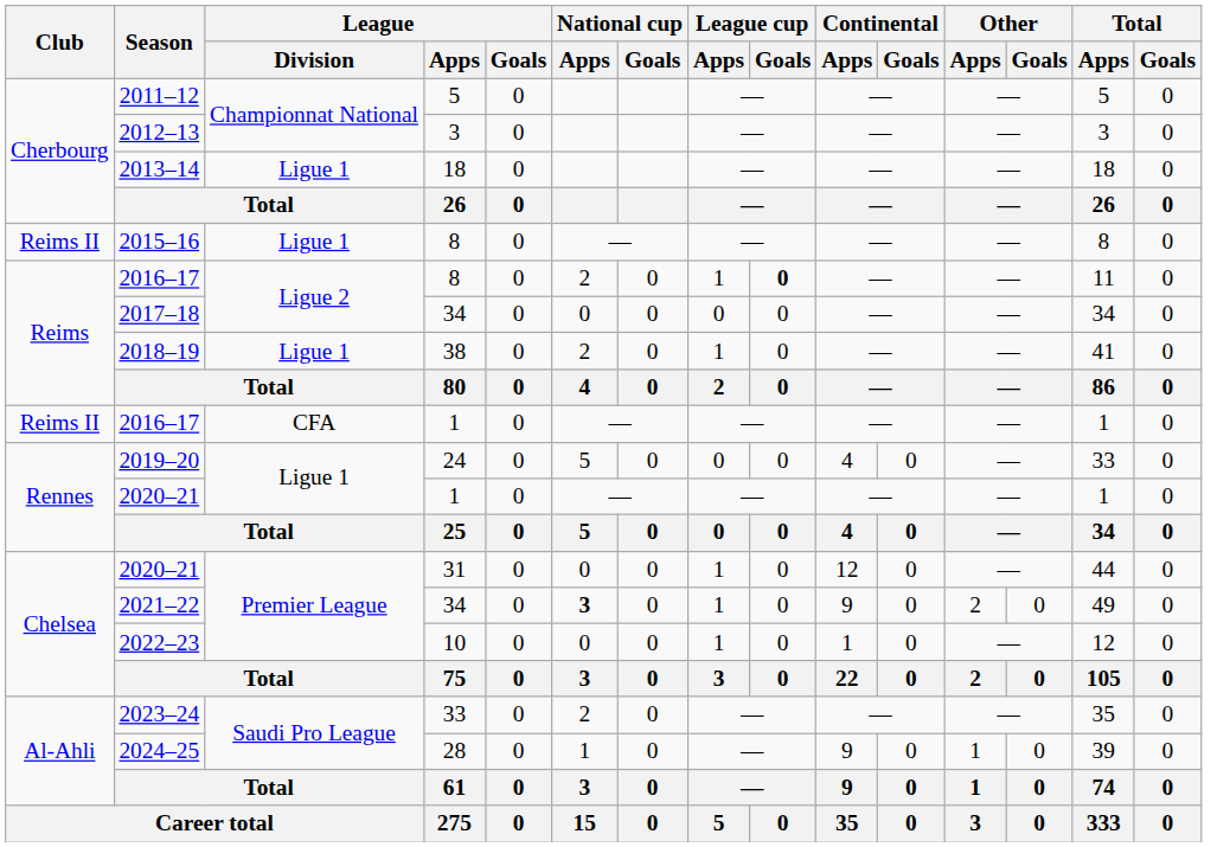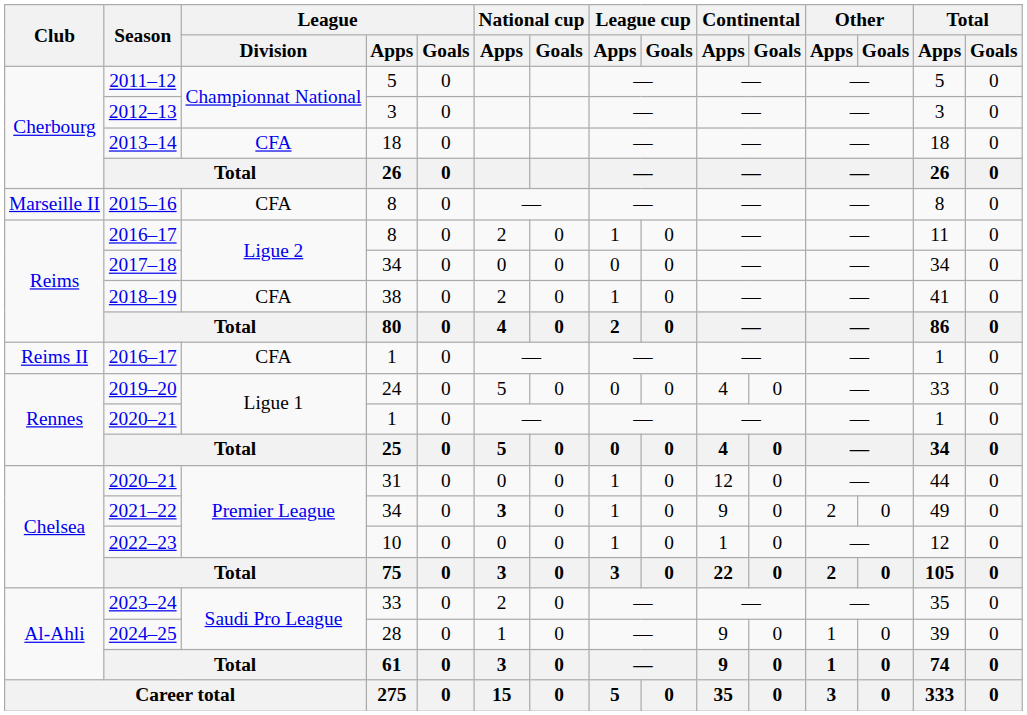 <table class="wikitable" style="text-align: center;">
 <tr>
 <th rowspan="2">Club</th>
 <th rowspan="2">Season</th>
 <th colspan="3">League</th>
 <th colspan="2">National cup</th>
 <th colspan="2">League cup</th>
 <th colspan="2">Continental</th>
 <th colspan="2">Other</th>
 <th colspan="2">Total</th>
 </tr>
 <tr>
 <th>Division</th>
 <th>Apps</th>
 <th>Goals</th>
 <th>Apps</th>
 <th>Goals</th>
 <th>Apps</th>
 <th>Goals</th>
 <th>Apps</th>
 <th>Goals</th>
 <th>Apps</th>
 <th>Goals</th>
 <th>Apps</th>
 <th>Goals</th>
 </tr>
 <tr>
 <td rowspan="4"><a href='#'>Cherbourg</a></td>
 <td><a href='#'>2011–12</a></td>
 <td rowspan="2"><a href='#'>Championnat National</a></td>
 <td>5</td>
 <td>0</td>
 <td></td>
 <td></td>
 <td colspan="2">—</td>
 <td colspan="2">—</td>
 <td colspan="2">—</td>
 <td>5</td>
 <td>0</td>
 </tr>
 <tr>
 <td><a href='#'>2012–13</a></td>
 <td>3</td>
 <td>0</td>
 <td></td>
 <td></td>
 <td colspan="2">—</td>
 <td colspan="2">—</td>
 <td colspan="2">—</td>
 <td>3</td>
 <td>0</td>
 </tr>
 <tr>
 <td><a href='#'>2013–14</a></td>
-<td><a href='#'>Ligue 1</a></td>
+<td><a href='#'>CFA</a></td>
 <td>18</td>
 <td>0</td>
 <td></td>
 <td></td>
 <td colspan="2">—</td>
 <td colspan="2">—</td>
 <td colspan="2">—</td>
 <td>18</td>
 <td>0</td>
 </tr>
 <tr>
 <th colspan="2">Total</th>
 <th>26</th>
 <th>0</th>
 <th></th>
 <th></th>
 <th colspan="2">—</th>
 <th colspan="2">—</th>
 <th colspan="2">—</th>
 <th>26</th>
 <th>0</th>
 </tr>
 <tr>
-<td><a href='#'>Reims II</a></td>
+<td><a href='#'>Marseille II</a></td>
 <td><a href='#'>2015–16</a></td>
-<td><a href='#'>Ligue 1</a></td>
+<td>CFA</td>
 <td>8</td>
 <td>0</td>
 <td colspan="2">—</td>
 <td colspan="2">—</td>
 <td colspan="2">—</td>
 <td colspan="2">—</td>
 <td>8</td>
 <td>0</td>
 </tr>
 <tr>
 <td rowspan="4"><a href='#'>Reims</a></td>
 <td><a href='#'>2016–17</a></td>
 <td rowspan="2"><a href='#'>Ligue 2</a></td>
 <td>8</td>
 <td>0</td>
 <td>2</td>
 <td>0</td>
 <td>1</td>
-<td><strong>0</strong></td>
+<td>0</td>
 <td colspan="2">—</td>
 <td colspan="2">—</td>
 <td>11</td>
 <td>0</td>
 </tr>
 <tr>
 <td><a href='#'>2017–18</a></td>
 <td>34</td>
 <td>0</td>
 <td>0</td>
 <td>0</td>
 <td>0</td>
 <td>0</td>
 <td colspan="2">—</td>
 <td colspan="2">—</td>
 <td>34</td>
 <td>0</td>
 </tr>
 <tr>
 <td><a href='#'>2018–19</a></td>
-<td><a href='#'>Ligue 1</a></td>
+<td>CFA</td>
 <td>38</td>
 <td>0</td>
 <td>2</td>
 <td>0</td>
 <td>1</td>
 <td>0</td>
 <td colspan="2">—</td>
 <td colspan="2">—</td>
 <td>41</td>
 <td>0</td>
 </tr>
 <tr>
 <th colspan="2">Total</th>
 <th>80</th>
 <th>0</th>
 <th>4</th>
 <th>0</th>
 <th>2</th>
 <th>0</th>
 <th colspan="2">—</th>
 <th colspan="2">—</th>
 <th>86</th>
 <th>0</th>
 </tr>
 <tr>
 <td><a href='#'>Reims II</a></td>
 <td><a href='#'>2016–17</a></td>
 <td>CFA</td>
 <td>1</td>
 <td>0</td>
 <td colspan="2">—</td>
 <td colspan="2">—</td>
 <td colspan="2">—</td>
 <td colspan="2">—</td>
 <td>1</td>
 <td>0</td>
 </tr>
 <tr>
 <td rowspan="3"><a href='#'>Rennes</a></td>
 <td><a href='#'>2019–20</a></td>
 <td rowspan="2">Ligue 1</td>
 <td>24</td>
 <td>0</td>
 <td>5</td>
 <td>0</td>
 <td>0</td>
 <td>0</td>
 <td>4</td>
 <td>0</td>
 <td colspan="2">—</td>
 <td>33</td>
 <td>0</td>
 </tr>
 <tr>
 <td><a href='#'>2020–21</a></td>
 <td>1</td>
 <td>0</td>
 <td colspan="2">—</td>
 <td colspan="2">—</td>
 <td colspan="2">—</td>
 <td colspan="2">—</td>
 <td>1</td>
 <td>0</td>
 </tr>
 <tr>
 <th colspan="2">Total</th>
 <th>25</th>
 <th>0</th>
 <th>5</th>
 <th>0</th>
 <th>0</th>
 <th>0</th>
 <th>4</th>
 <th>0</th>
 <th colspan="2">—</th>
 <th>34</th>
 <th>0</th>
 </tr>
 <tr>
 <td rowspan="4"><a href='#'>Chelsea</a></td>
 <td><a href='#'>2020–21</a></td>
 <td rowspan="3"><a href='#'>Premier League</a></td>
 <td>31</td>
 <td>0</td>
 <td>0</td>
 <td>0</td>
 <td>1</td>
 <td>0</td>
 <td>12</td>
 <td>0</td>
 <td colspan="2">—</td>
 <td>44</td>
 <td>0</td>
 </tr>
 <tr>
 <td><a href='#'>2021–22</a></td>
 <td>34</td>
 <td>0</td>
 <td><strong>3</strong></td>
 <td>0</td>
 <td>1</td>
 <td>0</td>
 <td>9</td>
 <td>0</td>
 <td>2</td>
 <td>0</td>
 <td>49</td>
 <td>0</td>
 </tr>
 <tr>
 <td><a href='#'>2022–23</a></td>
 <td>10</td>
 <td>0</td>
 <td>0</td>
 <td>0</td>
 <td>1</td>
 <td>0</td>
 <td>1</td>
 <td>0</td>
 <td colspan="2">—</td>
 <td>12</td>
 <td>0</td>
 </tr>
 <tr>
 <th colspan="2">Total</th>
 <th>75</th>
 <th>0</th>
 <th>3</th>
 <th>0</th>
 <th>3</th>
 <th>0</th>
 <th>22</th>
 <th>0</th>
 <th>2</th>
 <th>0</th>
 <th>105</th>
 <th>0</th>
 </tr>
 <tr>
 <td rowspan="3"><a href='#'>Al-Ahli</a></td>
 <td><a href='#'>2023–24</a></td>
 <td rowspan="2"><a href='#'>Saudi Pro League</a></td>
 <td>33</td>
 <td>0</td>
 <td>2</td>
 <td>0</td>
 <td colspan="2">—</td>
 <td colspan="2">—</td>
 <td colspan="2">—</td>
 <td>35</td>
 <td>0</td>
 </tr>
 <tr>
 <td><a href='#'>2024–25</a></td>
 <td>28</td>
 <td>0</td>
 <td>1</td>
 <td>0</td>
 <td colspan="2">—</td>
 <td>9</td>
 <td>0</td>
 <td>1</td>
 <td>0</td>
 <td>39</td>
 <td>0</td>
 </tr>
 <tr>
 <th colspan="2">Total</th>
 <th>61</th>
 <th>0</th>
 <th>3</th>
 <th>0</th>
 <th colspan="2">—</th>
 <th>9</th>
 <th>0</th>
 <th>1</th>
 <th>0</th>
 <th>74</th>
 <th>0</th>
 </tr>
 <tr>
 <th colspan="3">Career total</th>
 <th>275</th>
 <th>0</th>
 <th>15</th>
 <th>0</th>
 <th>5</th>
 <th>0</th>
 <th>35</th>
 <th>0</th>
 <th>3</th>
 <th>0</th>
 <th>333</th>
 <th>0</th>
 </tr>
 </table>
